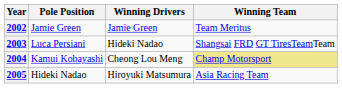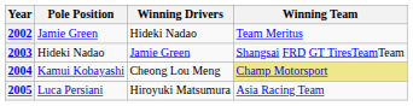 <table class="wikitable">
 <tr>
 <th>Year</th>
 <th>Pole Position</th>
 <th>Winning Drivers</th>
 <th>Winning Team</th>
 </tr>
 <tr>
 <th><a href='#'>2002</a></th>
 <td> <a href='#'>Jamie Green</a></td>
-<td> <a href='#'>Jamie Green</a></td>
+<td> Hideki Nadao</td>
 <td> <a href='#'>Team Meritus</a></td>
 </tr>
 <tr>
 <th><a href='#'>2003</a></th>
-<td> <a href='#'>Luca Persiani</a></td>
 <td> Hideki Nadao</td>
+<td> <a href='#'>Jamie Green</a></td>
 <td> <a href='#'>Shangsai</a> <a href='#'>FRD</a> <a href='#'>GT TiresTeam</a>Team</td>
 </tr>
 <tr>
 <th><a href='#'>2004</a></th>
 <td> <a href='#'>Kamui Kobayashi</a></td>
 <td> Cheong Lou Meng</td>
 <td style="background: khaki;"> <a href='#'>Champ Motorsport</a></td>
 </tr>
 <tr>
 <th><a href='#'>2005</a></th>
-<td> Hideki Nadao</td>
+<td> <a href='#'>Luca Persiani</a></td>
 <td> Hiroyuki Matsumura</td>
 <td> <a href='#'>Asia Racing Team</a></td>
 </tr>
 </table>
